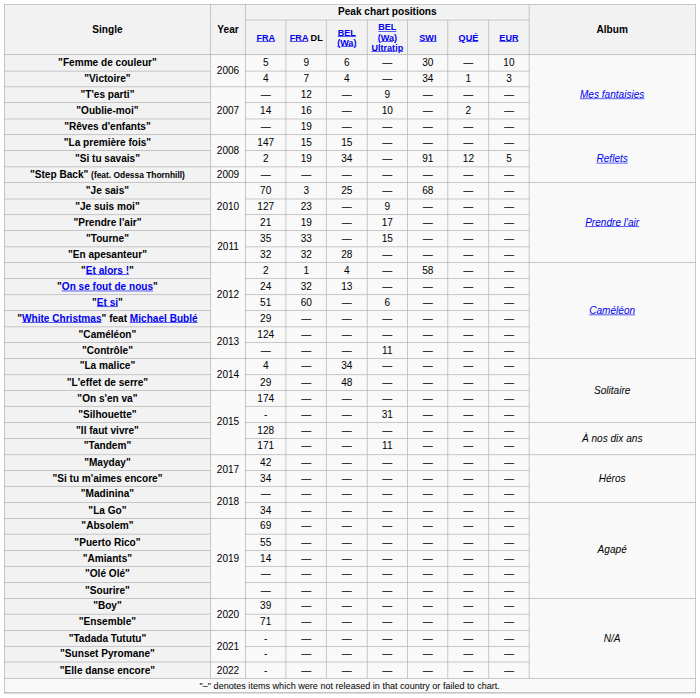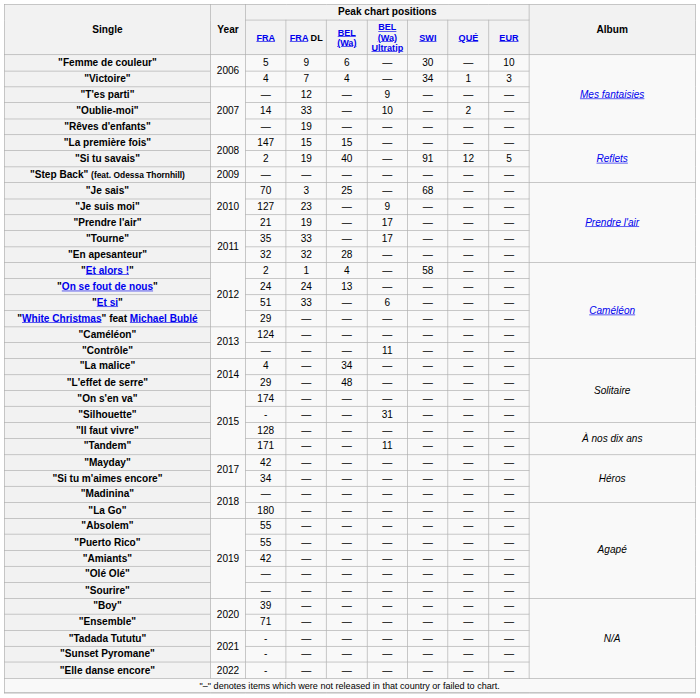 <table class="wikitable plainrowheaders" style="text-align:center;">
 <tr>
 <th scope="col" rowspan="2" style="width:20em;">Single</th>
 <th scope="col" rowspan="2" style="width:3em;">Year</th>
 <th scope="col" colspan="7">Peak chart positions</th>
 <th scope="col" rowspan="2" style="width:16em;">Album</th>
 </tr>
 <tr>
 <th scope="col" style="width:4em; font-size:90%;"><a href='#'>FRA</a></th>
 <th scope="col" style="width:4em; font-size:90%;"><a href='#'>FRA</a> DL</th>
 <th scope="col" style="width:4em; font-size:90%;"><a href='#'>BEL <br>(Wa)</a></th>
 <th scope="col" style="width:4em; font-size:90%;"><a href='#'>BEL <br>(Wa)<br>Ultratip</a></th>
 <th scope="col" style="width:4em; font-size:90%;"><a href='#'>SWI</a></th>
 <th scope="col" style="width:4em; font-size:90%;"><a href='#'>QUÉ</a></th>
 <th scope="col" style="width:4em; font-size:90%;"><a href='#'>EUR</a></th>
 </tr>
 <tr>
 <th scope="row">"Femme de couleur"</th>
 <td align="center" rowspan="2">2006</td>
 <td align="center">5</td>
 <td align="center">9</td>
 <td align="center">6</td>
 <td align="center">—</td>
 <td align="center">30</td>
 <td align="center">—</td>
 <td align="center">10</td>
 <td align="center" rowspan="5"><em><a href='#'>Mes fantaisies</a></em></td>
 </tr>
 <tr>
 <th scope="row">"Victoire"</th>
 <td align="center">4</td>
 <td align="center">7</td>
 <td align="center">4</td>
 <td align="center">—</td>
 <td align="center">34</td>
 <td align="center">1</td>
 <td align="center">3</td>
 </tr>
 <tr>
 <th scope="row">"T'es parti"</th>
 <td align="center" rowspan="3">2007</td>
 <td align="center">—</td>
 <td align="center">12</td>
 <td align="center">—</td>
 <td align="center">9</td>
 <td align="center">—</td>
 <td align="center">—</td>
 <td align="center">—</td>
 </tr>
 <tr>
 <th scope="row">"Oublie-moi"</th>
 <td align="center">14</td>
-<td align="center">16</td>
+<td align="center">33</td>
 <td align="center">—</td>
 <td align="center">10</td>
 <td align="center">—</td>
 <td align="center">2</td>
 <td align="center">—</td>
 </tr>
 <tr>
 <th scope="row">"Rêves d'enfants"</th>
 <td align="center">—</td>
 <td align="center">19</td>
 <td align="center">—</td>
 <td align="center">—</td>
 <td align="center">—</td>
 <td align="center">—</td>
 <td align="center">—</td>
 </tr>
 <tr>
 <th scope="row">"La première fois"</th>
 <td align="center" rowspan="2">2008</td>
 <td align="center">147</td>
 <td align="center">15</td>
 <td align="center">15</td>
 <td align="center">—</td>
 <td align="center">—</td>
 <td align="center">—</td>
 <td align="center">—</td>
 <td align="center" rowspan="3"><em><a href='#'>Reflets</a></em></td>
 </tr>
 <tr>
 <th scope="row">"Si tu savais"</th>
 <td align="center">2</td>
 <td align="center">19</td>
-<td align="center">34</td>
+<td align="center">40</td>
 <td align="center">—</td>
 <td align="center">91</td>
 <td align="center">12</td>
 <td align="center">5</td>
 </tr>
 <tr>
 <th scope="row">"Step Back" <small>(feat. Odessa Thornhill)</small></th>
 <td align="center" rowspan="1">2009</td>
 <td align="center">—</td>
 <td align="center">—</td>
 <td align="center">—</td>
 <td align="center">—</td>
 <td align="center">—</td>
 <td align="center">—</td>
 <td align="center">—</td>
 </tr>
 <tr>
 <th scope="row">"Je sais"</th>
 <td align="center" rowspan="3">2010</td>
 <td align="center">70</td>
 <td align="center">3</td>
 <td align="center">25</td>
 <td align="center">—</td>
 <td align="center">68</td>
 <td align="center">—</td>
 <td align="center">—</td>
 <td align="center" rowspan="5"><em><a href='#'>Prendre l'air</a></em></td>
 </tr>
 <tr>
 <th scope="row">"Je suis moi"</th>
 <td align="center">127</td>
 <td align="center">23</td>
 <td align="center">—</td>
 <td align="center">9</td>
 <td align="center">—</td>
 <td align="center">—</td>
 <td align="center">—</td>
 </tr>
 <tr>
 <th scope="row">"Prendre l'air"</th>
 <td align="center">21</td>
 <td align="center">19</td>
 <td align="center">—</td>
 <td align="center">17</td>
 <td align="center">—</td>
 <td align="center">—</td>
 <td align="center">—</td>
 </tr>
 <tr>
 <th scope="row">"Tourne"</th>
 <td align="center" rowspan="2">2011</td>
 <td align="center">35</td>
 <td align="center">33</td>
 <td align="center">—</td>
-<td align="center">15</td>
+<td align="center">17</td>
 <td align="center">—</td>
 <td align="center">—</td>
 <td align="center">—</td>
 </tr>
 <tr>
 <th scope="row">"En apesanteur"</th>
 <td align="center">32</td>
 <td align="center">32</td>
 <td align="center">28</td>
 <td align="center">—</td>
 <td align="center">—</td>
 <td align="center">—</td>
 <td align="center">—</td>
 </tr>
 <tr>
 <th scope="row">"<a href='#'>Et alors !</a>"</th>
 <td align="center" rowspan="4">2012</td>
 <td align="center">2</td>
 <td align="center">1</td>
 <td align="center">4</td>
 <td align="center">—</td>
 <td align="center">58</td>
 <td align="center">—</td>
 <td align="center">—</td>
 <td align="center" rowspan="6"><em><a href='#'>Caméléon</a></em></td>
 </tr>
 <tr>
 <th scope="row">"<a href='#'>On se fout de nous</a>"</th>
 <td align="center">24</td>
-<td align="center">32</td>
+<td align="center">24</td>
 <td align="center">13</td>
 <td align="center">—</td>
 <td align="center">—</td>
 <td align="center">—</td>
 <td align="center">—</td>
 </tr>
 <tr>
 <th scope="row">"<a href='#'>Et si</a>"</th>
 <td align="center">51</td>
-<td align="center">60</td>
+<td align="center">33</td>
 <td align="center">—</td>
 <td align="center">6</td>
 <td align="center">—</td>
 <td align="center">—</td>
 <td align="center">—</td>
 </tr>
 <tr>
 <th scope="row">"<a href='#'>White Christmas</a>" feat <a href='#'>Michael Bublé</a></th>
 <td align="center">29</td>
 <td align="center">—</td>
 <td align="center">—</td>
 <td align="center">—</td>
 <td align="center">—</td>
 <td align="center">—</td>
 <td align="center">—</td>
 </tr>
 <tr>
 <th scope="row">"Caméléon"</th>
 <td align="center" rowspan="2">2013</td>
 <td align="center">124</td>
 <td align="center">—</td>
 <td align="center">—</td>
 <td align="center">—</td>
 <td align="center">—</td>
 <td align="center">—</td>
 <td align="center">—</td>
 </tr>
 <tr>
 <th scope="row">"Contrôle"</th>
 <td align="center">—</td>
 <td align="center">—</td>
 <td align="center">—</td>
 <td align="center">11</td>
 <td align="center">—</td>
 <td align="center">—</td>
 <td align="center">—</td>
 </tr>
 <tr>
 <th scope="row">"La malice"</th>
 <td align="center" rowspan="2">2014</td>
 <td align="center">4</td>
 <td align="center">—</td>
 <td align="center">34</td>
 <td align="center">—</td>
 <td align="center">—</td>
 <td align="center">—</td>
 <td align="center">—</td>
 <td align="center" rowspan="4"><em>Solitaire</em></td>
 </tr>
 <tr>
 <th scope="row">"L'effet de serre"</th>
 <td align="center">29</td>
 <td align="center">—</td>
 <td align="center">48</td>
 <td align="center">—</td>
 <td align="center">—</td>
 <td align="center">—</td>
 <td align="center">—</td>
 </tr>
 <tr>
 <th scope="row">"On s'en va"</th>
 <td align="center" rowspan="4">2015</td>
 <td align="center">174</td>
 <td align="center">—</td>
 <td align="center">—</td>
 <td align="center">—</td>
 <td align="center">—</td>
 <td align="center">—</td>
 <td align="center">—</td>
 </tr>
 <tr>
 <th scope="row">"Silhouette"</th>
 <td align="center">-</td>
 <td align="center">—</td>
 <td align="center">—</td>
 <td align="center">31</td>
 <td align="center">—</td>
 <td align="center">—</td>
 <td align="center">—</td>
 </tr>
 <tr>
 <th scope="row">"Il faut vivre"</th>
 <td align="center">128</td>
 <td align="center">—</td>
 <td align="center">—</td>
 <td align="center">—</td>
 <td align="center">—</td>
 <td align="center">—</td>
 <td align="center">—</td>
 <td rowspan="2"><em>À nos dix ans</em></td>
 </tr>
 <tr>
 <th scope="row">"Tandem"</th>
 <td align="center">171</td>
 <td align="center">—</td>
 <td align="center">—</td>
 <td align="center">11</td>
 <td align="center">—</td>
 <td align="center">—</td>
 <td align="center">—</td>
 </tr>
 <tr>
 <th scope="row">"Mayday"<br></th>
 <td align="center" rowspan="2">2017</td>
 <td align="center">42<br></td>
 <td align="center">—</td>
 <td align="center">—</td>
 <td align="center">—</td>
 <td align="center">—</td>
 <td align="center">—</td>
 <td align="center">—</td>
 <td align="center"  rowspan="3"><em>Héros</em></td>
 </tr>
 <tr>
 <th scope="row">"Si tu m'aimes encore"</th>
 <td align="center">34<br></td>
 <td align="center">—</td>
 <td align="center">—</td>
 <td align="center">—</td>
 <td align="center">—</td>
 <td align="center">—</td>
 <td align="center">—</td>
 </tr>
 <tr>
 <th scope="row">"Madinina"</th>
 <td align="center" rowspan="2">2018</td>
 <td align="center">—</td>
 <td align="center">—</td>
 <td align="center">—</td>
 <td align="center">—</td>
 <td align="center">—</td>
 <td align="center">—</td>
 <td align="center">—</td>
 </tr>
 <tr>
 <th scope="row">"La Go"</th>
-<td align="center">34<br></td>
+<td align="center">180</td>
 <td align="center">—</td>
 <td align="center">—</td>
 <td align="center">—</td>
 <td align="center">—</td>
 <td align="center">—</td>
 <td align="center">—</td>
 <td align="center" rowspan="6"><em>Agapé</em></td>
 </tr>
 <tr>
 <th scope="row">"Absolem"</th>
 <td align="center" rowspan="5">2019</td>
-<td align="center">69</td>
+<td align="center">55</td>
 <td align="center">—</td>
 <td align="center">—</td>
 <td align="center">—</td>
 <td align="center">—</td>
 <td align="center">—</td>
 <td align="center">—</td>
 </tr>
 <tr>
 <th scope="row">"Puerto Rico"</th>
 <td align="center">55</td>
 <td align="center">—</td>
 <td align="center">—</td>
 <td align="center">—</td>
 <td align="center">—</td>
 <td align="center">—</td>
 <td align="center">—</td>
 </tr>
 <tr>
 <th scope="row">"Amiants"</th>
-<td align="center">14</td>
+<td align="center">42</td>
 <td align="center">—</td>
 <td align="center">—</td>
 <td align="center">—</td>
 <td align="center">—</td>
 <td align="center">—</td>
 <td align="center">—</td>
 </tr>
 <tr>
 <th scope="row">"Olé Olé"</th>
 <td align="center">—</td>
 <td align="center">—</td>
 <td align="center">—</td>
 <td align="center">—</td>
 <td align="center">—</td>
 <td align="center">—</td>
 <td align="center">—</td>
 </tr>
 <tr>
 <th scope="row">"Sourire"</th>
 <td align="center">—</td>
 <td align="center">—</td>
 <td align="center">—</td>
 <td align="center">—</td>
 <td align="center">—</td>
 <td align="center">—</td>
 <td align="center">—</td>
 </tr>
 <tr>
 <th scope="row">"Boy"</th>
 <td align="center" rowspan="2">2020</td>
 <td align="center">39</td>
 <td align="center">—</td>
 <td align="center">—</td>
 <td align="center">—</td>
 <td align="center">—</td>
 <td align="center">—</td>
 <td align="center">—</td>
 <td align="center" rowspan="5"><em>N/A</em></td>
 </tr>
 <tr>
 <th scope="row">"Ensemble"</th>
 <td align="center">71</td>
 <td align="center">—</td>
 <td align="center">—</td>
 <td align="center">—</td>
 <td align="center">—</td>
 <td align="center">—</td>
 <td align="center">—</td>
 </tr>
 <tr>
 <th scope="row">"Tadada Tututu"</th>
 <td align="center" rowspan="2">2021</td>
 <td align="center">-</td>
 <td align="center">—</td>
 <td align="center">—</td>
 <td align="center">—</td>
 <td align="center">—</td>
 <td align="center">—</td>
 <td align="center">—</td>
 </tr>
 <tr>
 <th scope="row">"Sunset Pyromane"</th>
 <td align="center">-</td>
 <td align="center">—</td>
 <td align="center">—</td>
 <td align="center">—</td>
 <td align="center">—</td>
 <td align="center">—</td>
 <td align="center">—</td>
 </tr>
 <tr>
 <th scope="row">"Elle danse encore"</th>
 <td align="center" rowspan="1">2022</td>
 <td align="center">-</td>
 <td align="center">—</td>
 <td align="center">—</td>
 <td align="center">—</td>
 <td align="center">—</td>
 <td align="center">—</td>
 <td align="center">—</td>
 </tr>
 <tr>
 <td colspan="14" align="center" style="font-size:90%;">"–" denotes items which were not released in that country or failed to chart.</td>
 </tr>
 <tr>
 </tr>
 </table>
